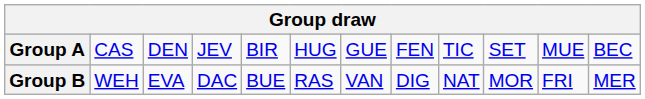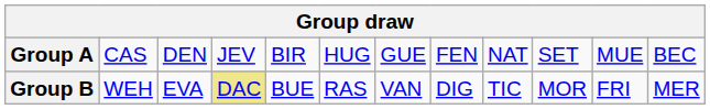 <table class="wikitable" style="text-align:center; font-size:85%">
 <tr>
 <th colspan="12">Group draw</th>
 </tr>
 <tr>
 <th>Group A</th>
 <td align="left"> <a href='#'>CAS</a></td>
 <td align="left"> <a href='#'>DEN</a></td>
 <td align="left"> <a href='#'>JEV</a></td>
 <td align="left"> <a href='#'>BIR</a></td>
 <td align="left"> <a href='#'>HUG</a></td>
 <td align="left"> <a href='#'>GUE</a></td>
 <td align="left"> <a href='#'>FEN</a></td>
-<td align="left"> <a href='#'>TIC</a></td>
+<td align="left"> <a href='#'>NAT</a></td>
 <td align="left"> <a href='#'>SET</a></td>
 <td align="left"> <a href='#'>MUE</a></td>
 <td align="left"> <a href='#'>BEC</a></td>
 </tr>
 <tr>
 <th>Group B</th>
 <td align="left"> <a href='#'>WEH</a></td>
 <td align="left"> <a href='#'>EVA</a></td>
-<td align="left"> <a href='#'>DAC</a></td>
+<td align="left" style="background: khaki;"> <a href='#'>DAC</a></td>
 <td align="left"> <a href='#'>BUE</a></td>
 <td align="left"> <a href='#'>RAS</a></td>
 <td align="left"> <a href='#'>VAN</a></td>
 <td align="left"> <a href='#'>DIG</a></td>
-<td align="left"> <a href='#'>NAT</a></td>
+<td align="left"> <a href='#'>TIC</a></td>
 <td align="left"> <a href='#'>MOR</a></td>
 <td align="left"> <a href='#'>FRI</a></td>
 <td align="left"> <a href='#'>MER</a></td>
 </tr>
 </table>
